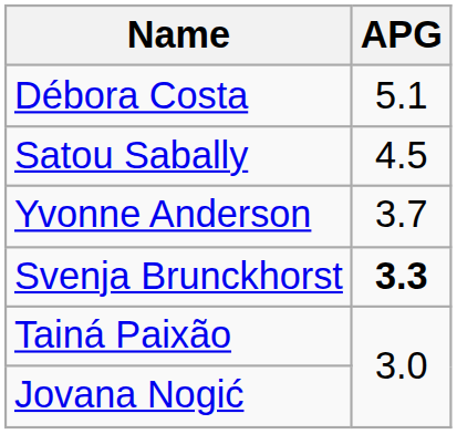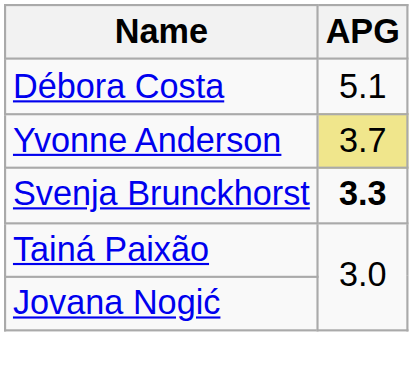 <table class=wikitable>
 <tr>
 <th>Name</th>
 <th>APG</th>
 </tr>
 <tr>
 <td> <a href='#'>Débora Costa</a></td>
 <td align=center>5.1</td>
 </tr>
 <tr>
-<td> <a href='#'>Satou Sabally</a></td>
-<td align=center>4.5</td>
-</tr>
-<tr>
 <td> <a href='#'>Yvonne Anderson</a></td>
-<td align=center>3.7</td>
+<td align=center style="background: khaki;">3.7</td>
 </tr>
 <tr>
 <td> <a href='#'>Svenja Brunckhorst</a></td>
 <td align=center><strong>3.3</strong></td>
 </tr>
 <tr>
 <td> <a href='#'>Tainá Paixão</a></td>
 <td align=center rowspan=2>3.0</td>
 </tr>
 <tr>
 <td> <a href='#'>Jovana Nogić</a></td>
 </tr>
 </table>
